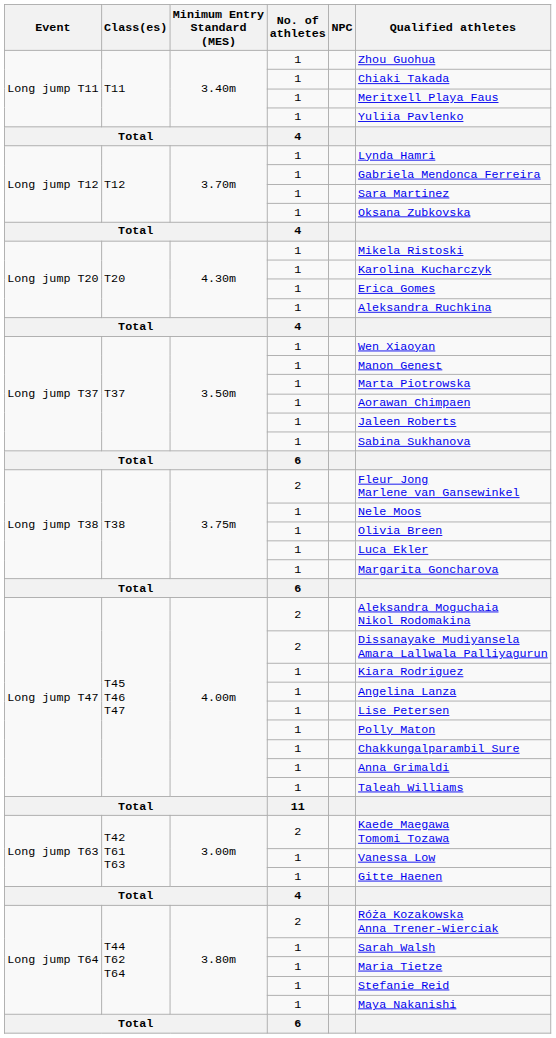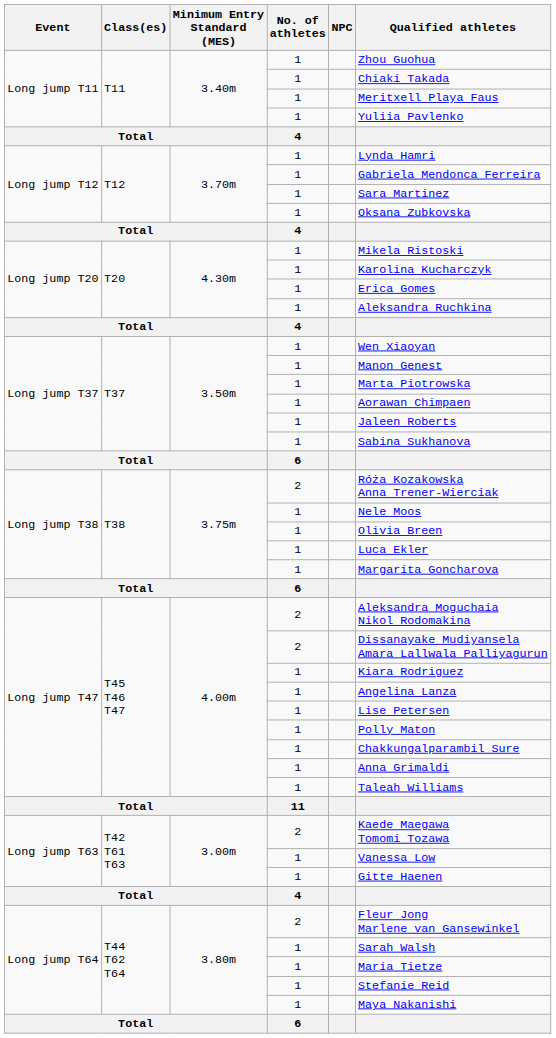 <table class="wikitable">
 <tr>
 <th>Event</th>
 <th>Class(es)</th>
 <th>Minimum Entry<br> Standard<br> (MES)</th>
 <th>No. of<br>athletes</th>
 <th>NPC</th>
 <th>Qualified athletes</th>
 </tr>
 <tr>
 <td rowspan=4>Long jump T11</td>
 <td rowspan=4>T11</td>
 <td rowspan=4 align="center">3.40m</td>
 <td align=center>1</td>
 <td></td>
 <td><a href='#'>Zhou Guohua</a></td>
 </tr>
 <tr>
 <td align=center>1</td>
 <td></td>
 <td><a href='#'>Chiaki Takada</a></td>
 </tr>
 <tr>
 <td align=center>1</td>
 <td></td>
 <td><a href='#'>Meritxell Playa Faus</a></td>
 </tr>
 <tr>
 <td align=center>1</td>
 <td></td>
 <td><a href='#'>Yuliia Pavlenko</a></td>
 </tr>
 <tr>
 <th colspan=3>Total</th>
 <th>4</th>
 <th></th>
 <th></th>
 </tr>
 <tr>
 <td rowspan=4>Long jump T12</td>
 <td rowspan=4>T12</td>
 <td rowspan=4 align="center">3.70m</td>
 <td align=center>1</td>
 <td></td>
 <td><a href='#'>Lynda Hamri</a></td>
 </tr>
 <tr>
 <td align=center>1</td>
 <td></td>
 <td><a href='#'>Gabriela Mendonca Ferreira</a></td>
 </tr>
 <tr>
 <td align=center>1</td>
 <td></td>
 <td><a href='#'>Sara Martinez</a></td>
 </tr>
 <tr>
 <td align=center>1</td>
 <td></td>
 <td><a href='#'>Oksana Zubkovska</a></td>
 </tr>
 <tr>
 <th colspan=3>Total</th>
 <th>4</th>
 <th></th>
 <th></th>
 </tr>
 <tr>
 <td rowspan=4>Long jump T20</td>
 <td rowspan=4>T20</td>
 <td rowspan=4 align="center">4.30m</td>
 <td align=center>1</td>
 <td></td>
 <td><a href='#'>Mikela Ristoski</a></td>
 </tr>
 <tr>
 <td align=center>1</td>
 <td></td>
 <td><a href='#'>Karolina Kucharczyk</a></td>
 </tr>
 <tr>
 <td align=center>1</td>
 <td></td>
 <td><a href='#'>Erica Gomes</a></td>
 </tr>
 <tr>
 <td align=center>1</td>
 <td></td>
 <td><a href='#'>Aleksandra Ruchkina</a></td>
 </tr>
 <tr>
 <th colspan=3>Total</th>
 <th>4</th>
 <th></th>
 <th></th>
 </tr>
 <tr>
 <td rowspan=6>Long jump T37</td>
 <td rowspan=6>T37</td>
 <td rowspan=6 align="center">3.50m</td>
 <td align=center>1</td>
 <td></td>
 <td><a href='#'>Wen Xiaoyan</a></td>
 </tr>
 <tr>
 <td align=center>1</td>
 <td></td>
 <td><a href='#'>Manon Genest</a></td>
 </tr>
 <tr>
 <td align=center>1</td>
 <td></td>
 <td><a href='#'>Marta Piotrowska</a></td>
 </tr>
 <tr>
 <td align=center>1</td>
 <td></td>
 <td><a href='#'>Aorawan Chimpaen</a></td>
 </tr>
 <tr>
 <td align=center>1</td>
 <td></td>
 <td><a href='#'>Jaleen Roberts</a></td>
 </tr>
 <tr>
 <td align=center>1</td>
 <td></td>
 <td><a href='#'>Sabina Sukhanova</a></td>
 </tr>
 <tr>
 <th colspan=3>Total</th>
 <th>6</th>
 <th></th>
 <th></th>
 </tr>
 <tr>
 <td rowspan=5>Long jump T38</td>
 <td rowspan=5>T38</td>
 <td rowspan=5 align="center">3.75m</td>
 <td align=center>2</td>
 <td></td>
-<td><a href='#'>Fleur Jong</a><br> <a href='#'>Marlene van Gansewinkel</a></td>
+<td><a href='#'>Róża Kozakowska</a><br><a href='#'>Anna Trener-Wierciak</a></td>
 </tr>
 <tr>
 <td align=center>1</td>
 <td></td>
 <td><a href='#'>Nele Moos</a></td>
 </tr>
 <tr>
 <td align=center>1</td>
 <td></td>
 <td><a href='#'>Olivia Breen</a></td>
 </tr>
 <tr>
 <td align=center>1</td>
 <td></td>
 <td><a href='#'>Luca Ekler</a></td>
 </tr>
 <tr>
 <td align=center>1</td>
 <td></td>
 <td><a href='#'>Margarita Goncharova</a></td>
 </tr>
 <tr>
 <th colspan=3>Total</th>
 <th>6</th>
 <th></th>
 <th></th>
 </tr>
 <tr>
 <td rowspan=9>Long jump T47</td>
 <td rowspan=9>T45<br>T46<br>T47</td>
 <td rowspan=9 align=center>4.00m</td>
 <td align=center>2</td>
 <td></td>
 <td><a href='#'>Aleksandra Moguchaia</a><br> <a href='#'>Nikol Rodomakina</a></td>
 </tr>
 <tr>
 <td align=center>2</td>
 <td></td>
 <td><a href='#'>Dissanayake Mudiyansela</a><br> <a href='#'>Amara Lallwala Palliyagurun</a></td>
 </tr>
 <tr>
 <td align=center>1</td>
 <td></td>
 <td><a href='#'>Kiara Rodriguez</a></td>
 </tr>
 <tr>
 <td align=center>1</td>
 <td></td>
 <td><a href='#'>Angelina Lanza</a></td>
 </tr>
 <tr>
 <td align=center>1</td>
 <td></td>
 <td><a href='#'>Lise Petersen</a></td>
 </tr>
 <tr>
 <td align=center>1</td>
 <td></td>
 <td><a href='#'>Polly Maton</a></td>
 </tr>
 <tr>
 <td align=center>1</td>
 <td></td>
 <td><a href='#'>Chakkungalparambil Sure</a></td>
 </tr>
 <tr>
 <td align=center>1</td>
 <td></td>
 <td><a href='#'>Anna Grimaldi</a></td>
 </tr>
 <tr>
 <td align=center>1</td>
 <td></td>
 <td><a href='#'>Taleah Williams</a></td>
 </tr>
 <tr>
 <th colspan=3>Total</th>
 <th>11</th>
 <th></th>
 <th></th>
 </tr>
 <tr>
 <td rowspan=3>Long jump T63</td>
 <td rowspan=3>T42<br>T61<br>T63</td>
 <td rowspan=3 align="center">3.00m</td>
 <td align=center>2</td>
 <td></td>
 <td><a href='#'>Kaede Maegawa</a><br> <a href='#'>Tomomi Tozawa</a></td>
 </tr>
 <tr>
 <td align=center>1</td>
 <td></td>
 <td><a href='#'>Vanessa Low</a></td>
 </tr>
 <tr>
 <td align=center>1</td>
 <td></td>
 <td><a href='#'>Gitte Haenen</a></td>
 </tr>
 <tr>
 <th colspan=3>Total</th>
 <th>4</th>
 <th></th>
 <th></th>
 </tr>
 <tr>
 <td rowspan=5>Long jump T64</td>
 <td rowspan=5>T44<br>T62<br>T64</td>
 <td rowspan=5 align=center>3.80m</td>
 <td align=center>2</td>
 <td></td>
-<td><a href='#'>Róża Kozakowska</a><br><a href='#'>Anna Trener-Wierciak</a></td>
+<td><a href='#'>Fleur Jong</a><br> <a href='#'>Marlene van Gansewinkel</a></td>
 </tr>
 <tr>
 <td align=center>1</td>
 <td></td>
 <td><a href='#'>Sarah Walsh</a></td>
 </tr>
 <tr>
 <td align=center>1</td>
 <td></td>
 <td><a href='#'>Maria Tietze</a></td>
 </tr>
 <tr>
 <td align=center>1</td>
 <td></td>
 <td><a href='#'>Stefanie Reid</a></td>
 </tr>
 <tr>
 <td align=center>1</td>
 <td></td>
 <td><a href='#'>Maya Nakanishi</a></td>
 </tr>
 <tr>
 <th colspan=3>Total</th>
 <th>6</th>
 <th></th>
 <th></th>
 </tr>
 </table>
